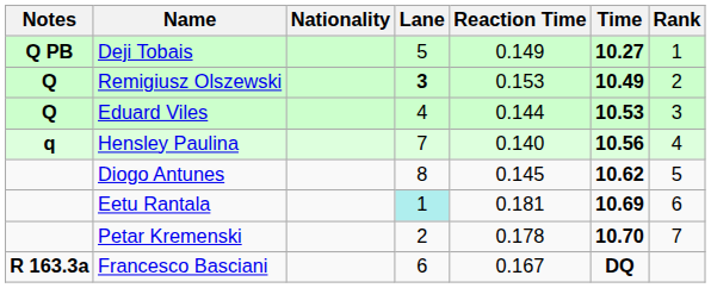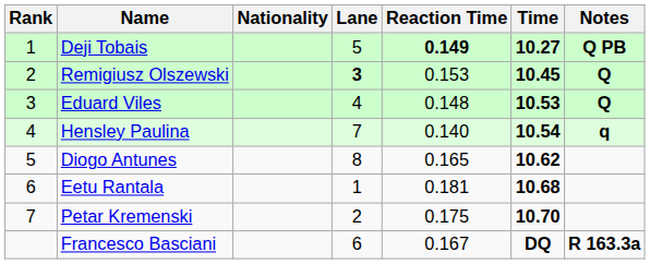 <table class="wikitable sortable" style="text-align:center">
 <tr>
-<th>Notes</th>
+<th>Rank</th>
 <th>Name</th>
 <th>Nationality</th>
 <th>Lane</th>
 <th>Reaction Time</th>
 <th>Time</th>
-<th>Rank</th>
+<th>Notes</th>
 </tr>
 <tr bgcolor=ccffcc>
-<td><strong>Q PB</strong></td>
+<td>1</td>
 <td align=left><a href='#'>Deji Tobais</a></td>
 <td align=left></td>
 <td>5</td>
-<td>0.149</td>
+<td><strong>0.149</strong></td>
 <td><strong>10.27</strong></td>
-<td>1</td>
+<td><strong>Q PB</strong></td>
 </tr>
 <tr bgcolor=ccffcc>
-<td><strong>Q</strong></td>
+<td>2</td>
 <td align=left><a href='#'>Remigiusz Olszewski</a></td>
 <td align=left></td>
 <td><strong>3</strong></td>
 <td>0.153</td>
-<td><strong>10.49</strong></td>
-<td>2</td>
+<td><strong>10.45</strong></td>
+<td><strong>Q</strong></td>
 </tr>
 <tr bgcolor=ccffcc>
-<td><strong>Q</strong></td>
+<td>3</td>
 <td align=left><a href='#'>Eduard Viles</a></td>
 <td align=left></td>
 <td>4</td>
-<td>0.144</td>
+<td>0.148</td>
 <td><strong>10.53</strong></td>
-<td>3</td>
+<td><strong>Q</strong></td>
 </tr>
 <tr bgcolor=ddffdd>
-<td><strong>q</strong></td>
+<td>4</td>
 <td align=left><a href='#'>Hensley Paulina</a></td>
 <td align=left></td>
 <td>7</td>
 <td>0.140</td>
-<td><strong>10.56</strong></td>
-<td>4</td>
+<td><strong>10.54</strong></td>
+<td><strong>q</strong></td>
+</tr>
+<tr>
+<td>5</td>
+<td align=left><a href='#'>Diogo Antunes</a></td>
+<td align=left></td>
+<td>8</td>
+<td>0.165</td>
+<td><strong>10.62</strong></td>
+<td></td>
+</tr>
+<tr>
+<td>6</td>
+<td align=left><a href='#'>Eetu Rantala</a></td>
+<td align=left></td>
+<td>1</td>
+<td>0.181</td>
+<td><strong>10.68</strong></td>
+<td></td>
+</tr>
+<tr>
+<td>7</td>
+<td align=left><a href='#'>Petar Kremenski</a></td>
+<td align=left></td>
+<td>2</td>
+<td>0.175</td>
+<td><strong>10.70</strong></td>
+<td></td>
 </tr>
 <tr>
 <td></td>
-<td align=left><a href='#'>Diogo Antunes</a></td>
-<td align=left></td>
-<td>8</td>
-<td>0.145</td>
-<td><strong>10.62</strong></td>
-<td>5</td>
-</tr>
-<tr>
-<td></td>
-<td align=left><a href='#'>Eetu Rantala</a></td>
-<td align=left></td>
-<td style="background: paleturquoise;">1</td>
-<td>0.181</td>
-<td><strong>10.69</strong></td>
-<td>6</td>
-</tr>
-<tr>
-<td></td>
-<td align=left><a href='#'>Petar Kremenski</a></td>
-<td align=left></td>
-<td>2</td>
-<td>0.178</td>
-<td><strong>10.70</strong></td>
-<td>7</td>
-</tr>
-<tr>
-<td><strong>R 163.3a</strong></td>
 <td align=left><a href='#'>Francesco Basciani</a></td>
 <td align=left></td>
 <td>6</td>
 <td>0.167</td>
 <td><strong>DQ</strong></td>
-<td></td>
+<td><strong>R 163.3a</strong></td>
 </tr>
 </table>
